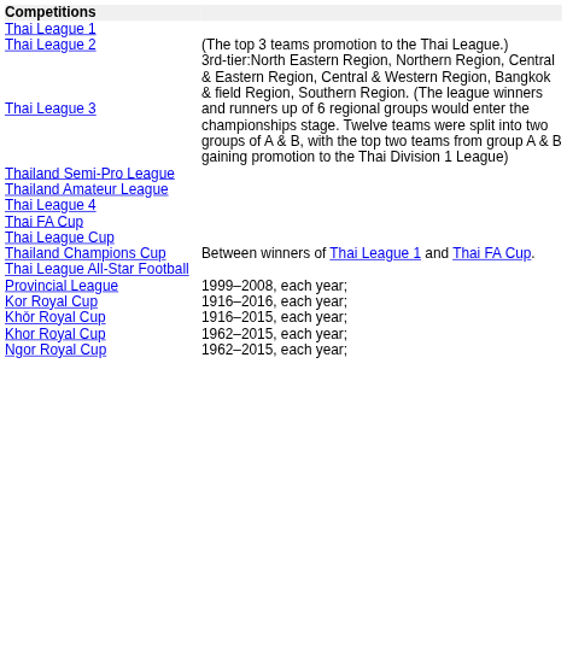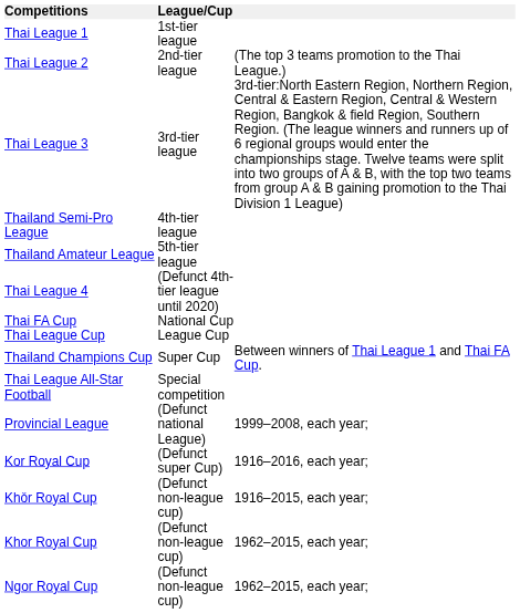 <table width="100%" cellspacing="0" cellpadding="0">
 <tr bgcolor="F0F0F0">
 <th width="30%" align="left"> Competitions</th>
+<th width="15%" align="left">League/Cup</th>
 <th width="55%" align="left"></th>
 </tr>
 <tr>
 <td><a href='#'>Thai League 1</a></td>
+<td>1st-tier league</td>
 <td> </td>
 </tr>
 <tr>
 <td><a href='#'>Thai League 2</a></td>
+<td>2nd-tier league</td>
 <td>(The top 3 teams promotion to the Thai League.)</td>
 </tr>
 <tr>
 <td><a href='#'>Thai League 3</a></td>
+<td>3rd-tier league</td>
 <td>3rd-tier:North Eastern Region, Northern Region, Central & Eastern Region, Central & Western Region, Bangkok & field Region, Southern Region. (The league winners and runners up of 6 regional groups would enter the championships stage. Twelve teams were split into two groups of A & B, with the top two teams from group A & B gaining promotion to the Thai Division 1 League)</td>
 </tr>
 <tr>
 <td><a href='#'>Thailand Semi-Pro League</a></td>
+<td>4th-tier league</td>
 <td></td>
 </tr>
 <tr>
 <td><a href='#'>Thailand Amateur League</a></td>
+<td>5th-tier league</td>
 <td></td>
 </tr>
 <tr>
 <td><a href='#'>Thai League 4</a></td>
+<td>(Defunct 4th-tier league until 2020)</td>
 <td></td>
 </tr>
 <tr>
 <td><a href='#'>Thai FA Cup</a></td>
+<td>National Cup</td>
 <td> </td>
 </tr>
 <tr>
 <td><a href='#'>Thai League Cup</a></td>
+<td>League Cup</td>
 <td> </td>
 </tr>
 <tr>
 <td><a href='#'>Thailand Champions Cup</a></td>
+<td>Super Cup</td>
 <td>Between winners of <a href='#'>Thai League 1</a> and <a href='#'>Thai FA Cup</a>.</td>
 </tr>
 <tr>
 <td><a href='#'>Thai League All-Star Football</a></td>
+<td>Special competition</td>
 <td> </td>
 </tr>
 <tr>
 <td><a href='#'>Provincial League</a></td>
+<td>(Defunct national League)</td>
 <td>1999–2008, each year;</td>
 </tr>
 <tr>
 <td><a href='#'>Kor Royal Cup</a></td>
+<td>(Defunct super Cup)</td>
 <td>1916–2016, each year;</td>
 </tr>
 <tr>
 <td><a href='#'>Khǒr Royal Cup</a></td>
+<td>(Defunct non-league cup)</td>
 <td>1916–2015, each year;</td>
 </tr>
 <tr>
 <td><a href='#'>Khor Royal Cup</a></td>
+<td>(Defunct non-league cup)</td>
 <td>1962–2015, each year;</td>
 </tr>
 <tr>
 <td><a href='#'>Ngor Royal Cup</a></td>
+<td>(Defunct non-league cup)</td>
 <td>1962–2015, each year;</td>
 </tr>
 </table>
